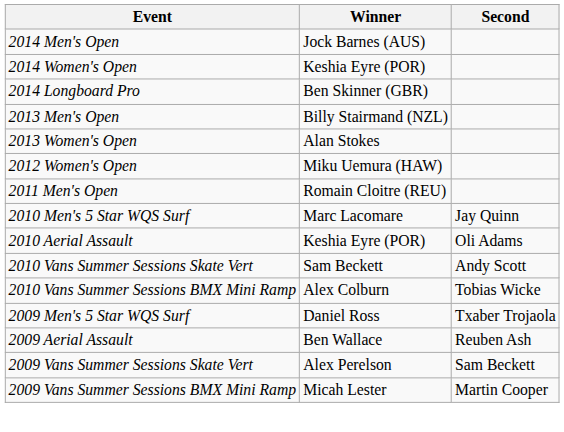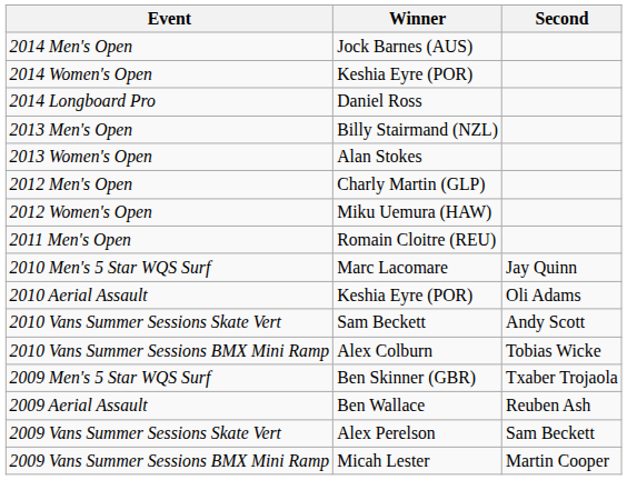 <table class="wikitable" style="margin: 1em auto;">
 <tr>
 <th>Event</th>
 <th>Winner</th>
 <th>Second</th>
 </tr>
 <tr>
 <td><em>2014 Men's Open</em></td>
 <td>Jock Barnes (AUS)</td>
 <td></td>
 </tr>
 <tr>
 <td><em>2014 Women's Open</em></td>
 <td>Keshia Eyre (POR)</td>
 <td></td>
 </tr>
 <tr>
 <td><em>2014 Longboard Pro</em></td>
-<td>Ben Skinner (GBR)</td>
+<td>Daniel Ross</td>
 <td></td>
 </tr>
 <tr>
 <td><em>2013 Men's Open</em></td>
 <td>Billy Stairmand (NZL)</td>
 <td></td>
 </tr>
 <tr>
 <td><em>2013 Women's Open</em></td>
 <td>Alan Stokes</td>
+<td></td>
+</tr>
+<tr>
+<td><em>2012 Men's Open</em></td>
+<td>Charly Martin (GLP)</td>
 <td></td>
 </tr>
 <tr>
 <td><em>2012 Women's Open</em></td>
 <td>Miku Uemura (HAW)</td>
 <td></td>
 </tr>
 <tr>
 <td><em>2011 Men's Open</em></td>
 <td>Romain Cloitre (REU)</td>
 <td></td>
 </tr>
 <tr>
 <td><em>2010 Men's 5 Star WQS Surf</em></td>
 <td>Marc Lacomare</td>
 <td>Jay Quinn</td>
 </tr>
 <tr>
 <td><em>2010 Aerial Assault</em></td>
 <td>Keshia Eyre (POR)</td>
 <td>Oli Adams</td>
 </tr>
 <tr>
 <td><em>2010 Vans Summer Sessions Skate Vert</em></td>
 <td>Sam Beckett</td>
 <td>Andy Scott</td>
 </tr>
 <tr>
 <td><em>2010 Vans Summer Sessions BMX Mini Ramp</em></td>
 <td>Alex Colburn</td>
 <td>Tobias Wicke</td>
 </tr>
 <tr>
 <td><em>2009 Men's 5 Star WQS Surf</em></td>
-<td>Daniel Ross</td>
+<td>Ben Skinner (GBR)</td>
 <td>Txaber Trojaola</td>
 </tr>
 <tr>
 <td><em>2009 Aerial Assault</em></td>
 <td>Ben Wallace</td>
 <td>Reuben Ash</td>
 </tr>
 <tr>
 <td><em>2009 Vans Summer Sessions Skate Vert</em></td>
 <td>Alex Perelson</td>
 <td>Sam Beckett</td>
 </tr>
 <tr>
 <td><em>2009 Vans Summer Sessions BMX Mini Ramp</em></td>
 <td>Micah Lester</td>
 <td>Martin Cooper</td>
 </tr>
 </table>
